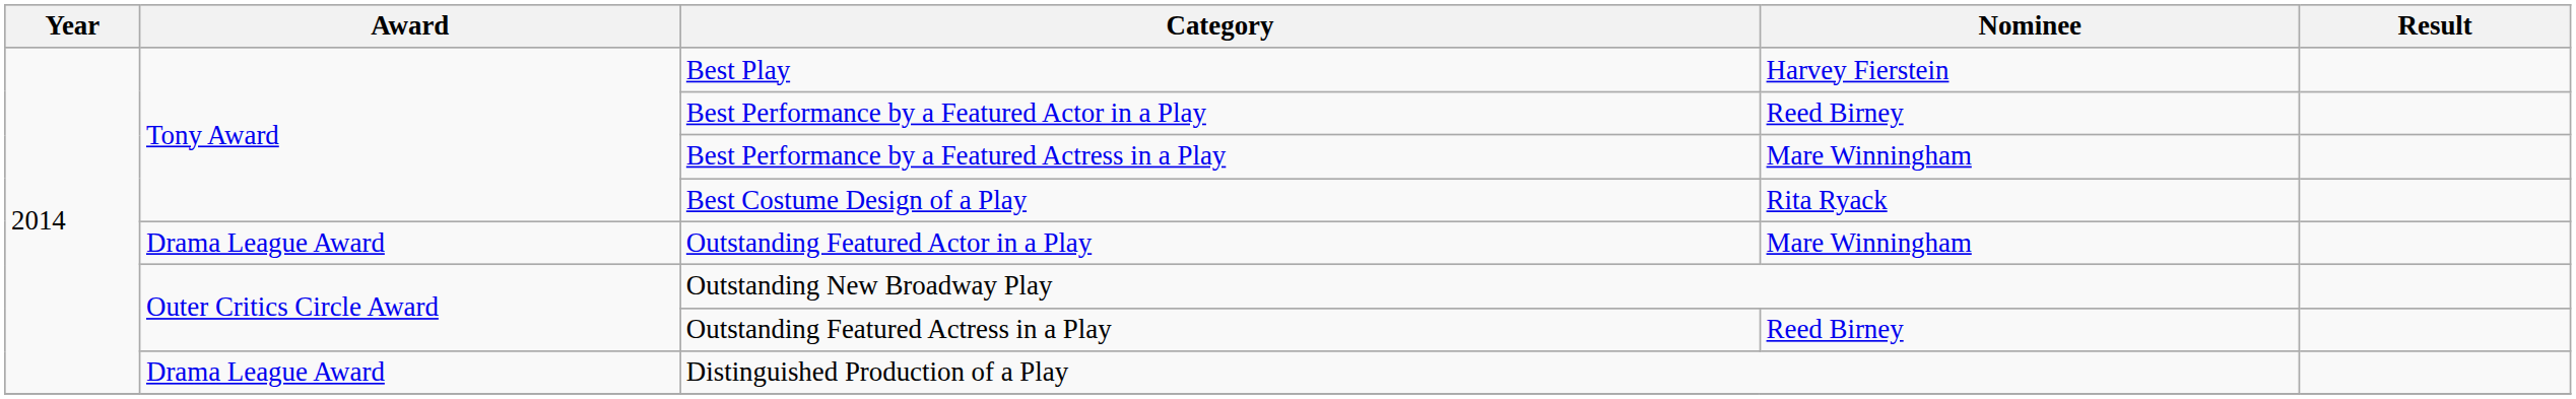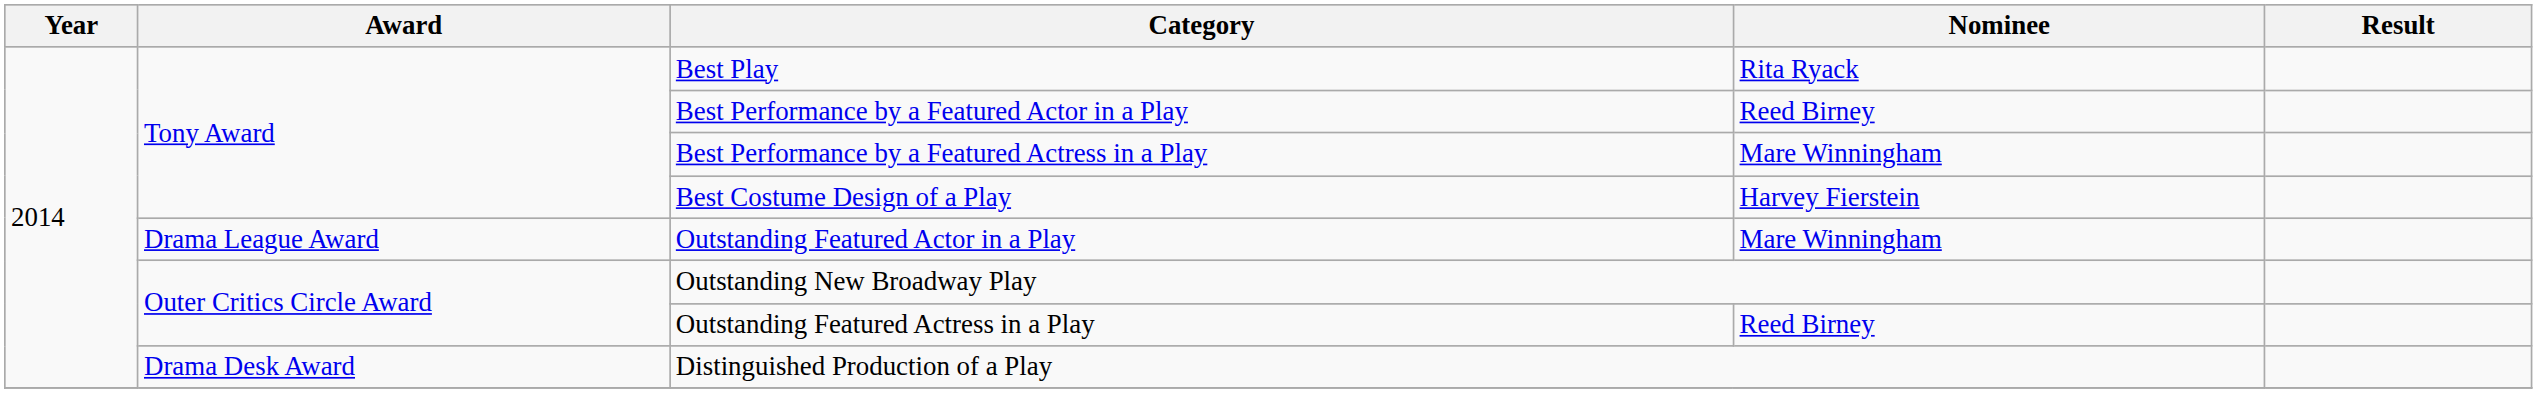 <table class="wikitable" width="95%">
 <tr>
 <th width="5%">Year</th>
 <th width="20%">Award</th>
 <th width="40%">Category</th>
 <th width="20%">Nominee</th>
 <th width="10%">Result</th>
 </tr>
 <tr>
 <td rowspan=8>2014</td>
 <td rowspan=4><a href='#'>Tony Award</a></td>
 <td><a href='#'>Best Play</a></td>
-<td><a href='#'>Harvey Fierstein</a></td>
+<td><a href='#'>Rita Ryack</a></td>
 <td></td>
 </tr>
 <tr>
 <td><a href='#'>Best Performance by a Featured Actor in a Play</a></td>
 <td><a href='#'>Reed Birney</a></td>
 <td></td>
 </tr>
 <tr>
 <td><a href='#'>Best Performance by a Featured Actress in a Play</a></td>
 <td><a href='#'>Mare Winningham</a></td>
 <td></td>
 </tr>
 <tr>
 <td><a href='#'>Best Costume Design of a Play</a></td>
-<td><a href='#'>Rita Ryack</a></td>
+<td><a href='#'>Harvey Fierstein</a></td>
 <td></td>
 </tr>
 <tr>
 <td><a href='#'>Drama League Award</a></td>
 <td><a href='#'>Outstanding Featured Actor in a Play</a></td>
 <td><a href='#'>Mare Winningham</a></td>
 <td></td>
 </tr>
 <tr>
 <td rowspan=2><a href='#'>Outer Critics Circle Award</a></td>
 <td colspan=2>Outstanding New Broadway Play</td>
 <td></td>
 </tr>
 <tr>
 <td>Outstanding Featured Actress in a Play</td>
 <td><a href='#'>Reed Birney</a></td>
 <td></td>
 </tr>
 <tr>
-<td><a href='#'>Drama League Award</a></td>
+<td><a href='#'>Drama Desk Award</a></td>
 <td colspan=2>Distinguished Production of a Play</td>
 <td></td>
 </tr>
 <tr>
 </tr>
 </table>
